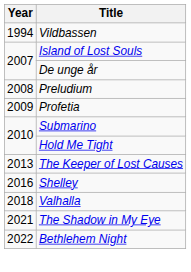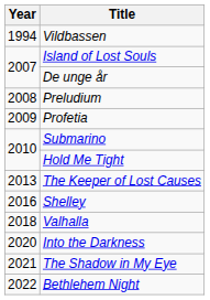 <table class="wikitable">
 <tr>
 <th>Year</th>
 <th>Title</th>
 </tr>
 <tr>
 <td>1994</td>
 <td><em>Vildbassen</em></td>
 </tr>
 <tr>
 <td rowspan="2">2007</td>
 <td><em><a href='#'>Island of Lost Souls</a></em></td>
 </tr>
 <tr>
 <td><em>De unge år</em></td>
 </tr>
 <tr>
 <td>2008</td>
 <td><em>Preludium</em></td>
 </tr>
 <tr>
 <td>2009</td>
 <td><em>Profetia</em></td>
 </tr>
 <tr>
 <td rowspan="2">2010</td>
 <td><em><a href='#'>Submarino</a></em></td>
 </tr>
 <tr>
 <td><em><a href='#'>Hold Me Tight</a></em></td>
 </tr>
 <tr>
 <td>2013</td>
 <td><em><a href='#'>The Keeper of Lost Causes</a></em></td>
 </tr>
 <tr>
 <td>2016</td>
 <td><em><a href='#'>Shelley</a></em></td>
 </tr>
 <tr>
 <td>2018</td>
 <td><em><a href='#'>Valhalla</a></em></td>
 </tr>
 <tr>
+<td>2020</td>
+<td><em><a href='#'>Into the Darkness</a></em></td>
+</tr>
+<tr>
 <td>2021</td>
 <td><em><a href='#'>The Shadow in My Eye</a></em></td>
 </tr>
 <tr>
 <td>2022</td>
 <td><em><a href='#'>Bethlehem Night</a></em></td>
 </tr>
 </table>
